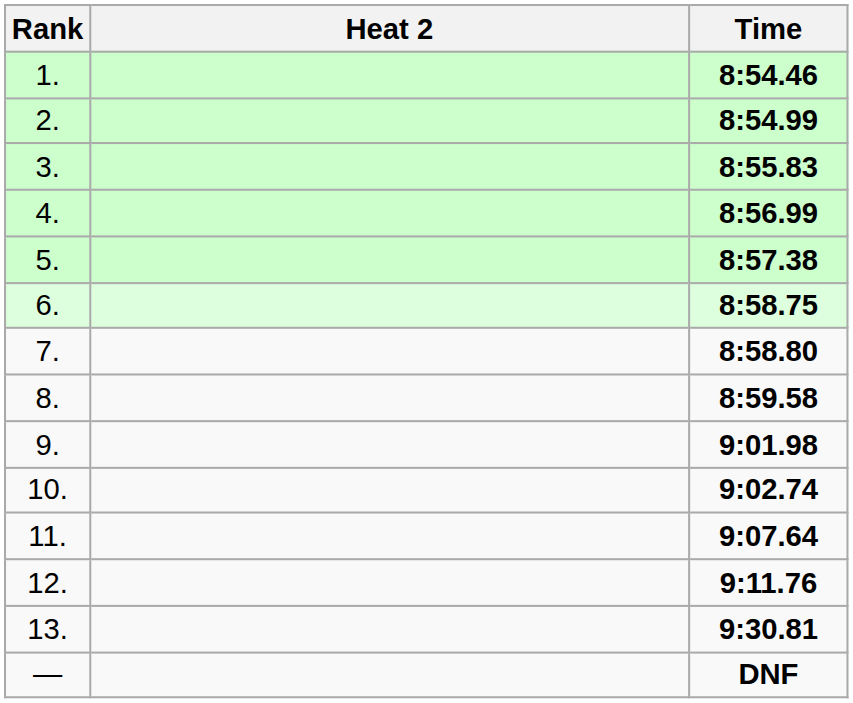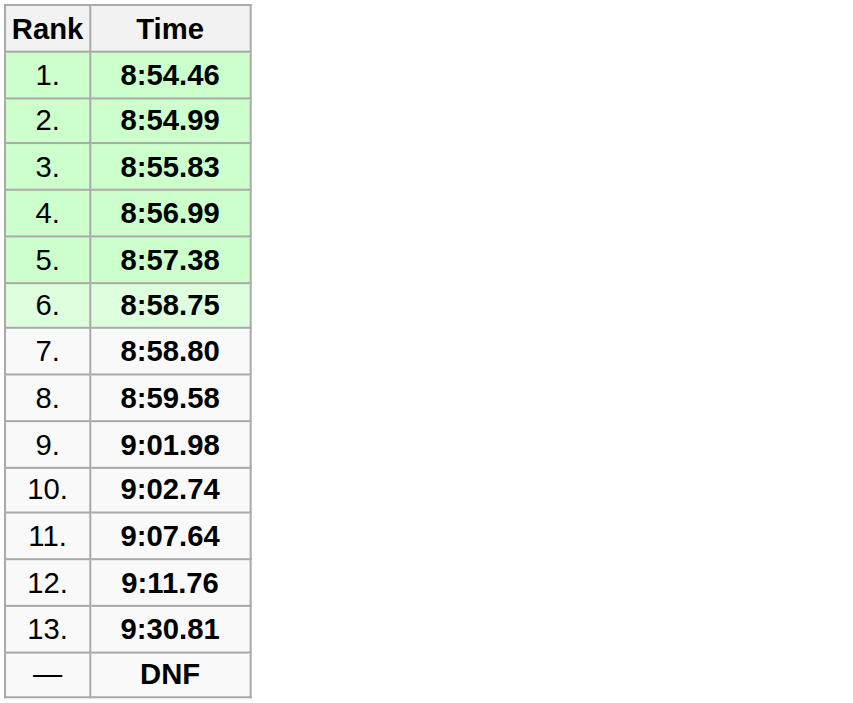 <table class="wikitable" style="border-collapse: collapse; font-size: 90%;">
 <tr>
 <th>Rank</th>
-<th style="width: 20em">Heat 2</th>
 <th style="width: 5em">Time</th>
 </tr>
 <tr style="background:#ccffcc;">
 <td align="center">1.</td>
-<td></td>
 <td align="center"><strong>8:54.46</strong></td>
 </tr>
 <tr style="background:#ccffcc;">
 <td align="center">2.</td>
-<td></td>
 <td align="center"><strong>8:54.99</strong></td>
 </tr>
 <tr style="background:#ccffcc;">
 <td align="center">3.</td>
-<td></td>
 <td align="center"><strong>8:55.83</strong></td>
 </tr>
 <tr style="background:#ccffcc;">
 <td align="center">4.</td>
-<td></td>
 <td align="center"><strong>8:56.99</strong></td>
 </tr>
 <tr style="background:#ccffcc;">
 <td align="center">5.</td>
-<td></td>
 <td align="center"><strong>8:57.38</strong></td>
 </tr>
 <tr style="background:#ddffdd;">
 <td align="center">6.</td>
-<td></td>
 <td align="center"><strong>8:58.75</strong></td>
 </tr>
 <tr>
 <td align="center">7.</td>
-<td></td>
 <td align="center"><strong>8:58.80</strong></td>
 </tr>
 <tr>
 <td align="center">8.</td>
-<td></td>
 <td align="center"><strong>8:59.58</strong></td>
 </tr>
 <tr>
 <td align="center">9.</td>
-<td></td>
 <td align="center"><strong>9:01.98</strong></td>
 </tr>
 <tr>
 <td align="center">10.</td>
-<td></td>
 <td align="center"><strong>9:02.74</strong></td>
 </tr>
 <tr>
 <td align="center">11.</td>
-<td></td>
 <td align="center"><strong>9:07.64</strong></td>
 </tr>
 <tr>
 <td align="center">12.</td>
-<td></td>
 <td align="center"><strong>9:11.76</strong></td>
 </tr>
 <tr>
 <td align="center">13.</td>
-<td></td>
 <td align="center"><strong>9:30.81</strong></td>
 </tr>
 <tr>
 <td align="center">—</td>
-<td></td>
 <td align="center"><strong>DNF</strong></td>
 </tr>
 </table>
